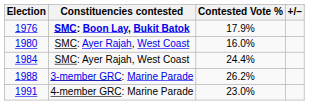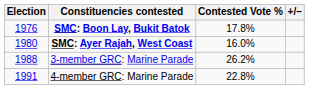 <table class="wikitable" style="text-align: center">
 <tr>
 <th>Election</th>
 <th>Constituencies contested</th>
 <th>Contested Vote %</th>
 <th>+/–</th>
 </tr>
 <tr>
 <td><a href='#'>1976</a></td>
 <td><strong><u><a href='#'>SMC</a></u>: <a href='#'>Boon Lay</a>, <a href='#'>Bukit Batok</a></strong></td>
-<td>17.9%</td>
+<td>17.8%</td>
 <td></td>
 </tr>
 <tr>
 <td><a href='#'>1980</a></td>
-<td><u>SMC</u>: <a href='#'>Ayer Rajah</a>, <a href='#'>West Coast</a></td>
+<td><strong><u>SMC</u>: <a href='#'>Ayer Rajah</a>, <a href='#'>West Coast</a></strong></td>
 <td>16.0%</td>
-<td></td>
-</tr>
-<tr>
-<td><a href='#'>1984</a></td>
-<td><u>SMC</u>: Ayer Rajah, West Coast</td>
-<td>24.4%</td>
 <td></td>
 </tr>
 <tr>
 <td><a href='#'>1988</a></td>
 <td><u><a href='#'>3-member GRC</a></u>: <a href='#'>Marine Parade</a></td>
 <td>26.2%</td>
 <td></td>
 </tr>
 <tr>
 <td><a href='#'>1991</a></td>
 <td><u>4-member GRC</u>: Marine Parade</td>
-<td>23.0%</td>
+<td>22.8%</td>
 <td></td>
 </tr>
 </table>
